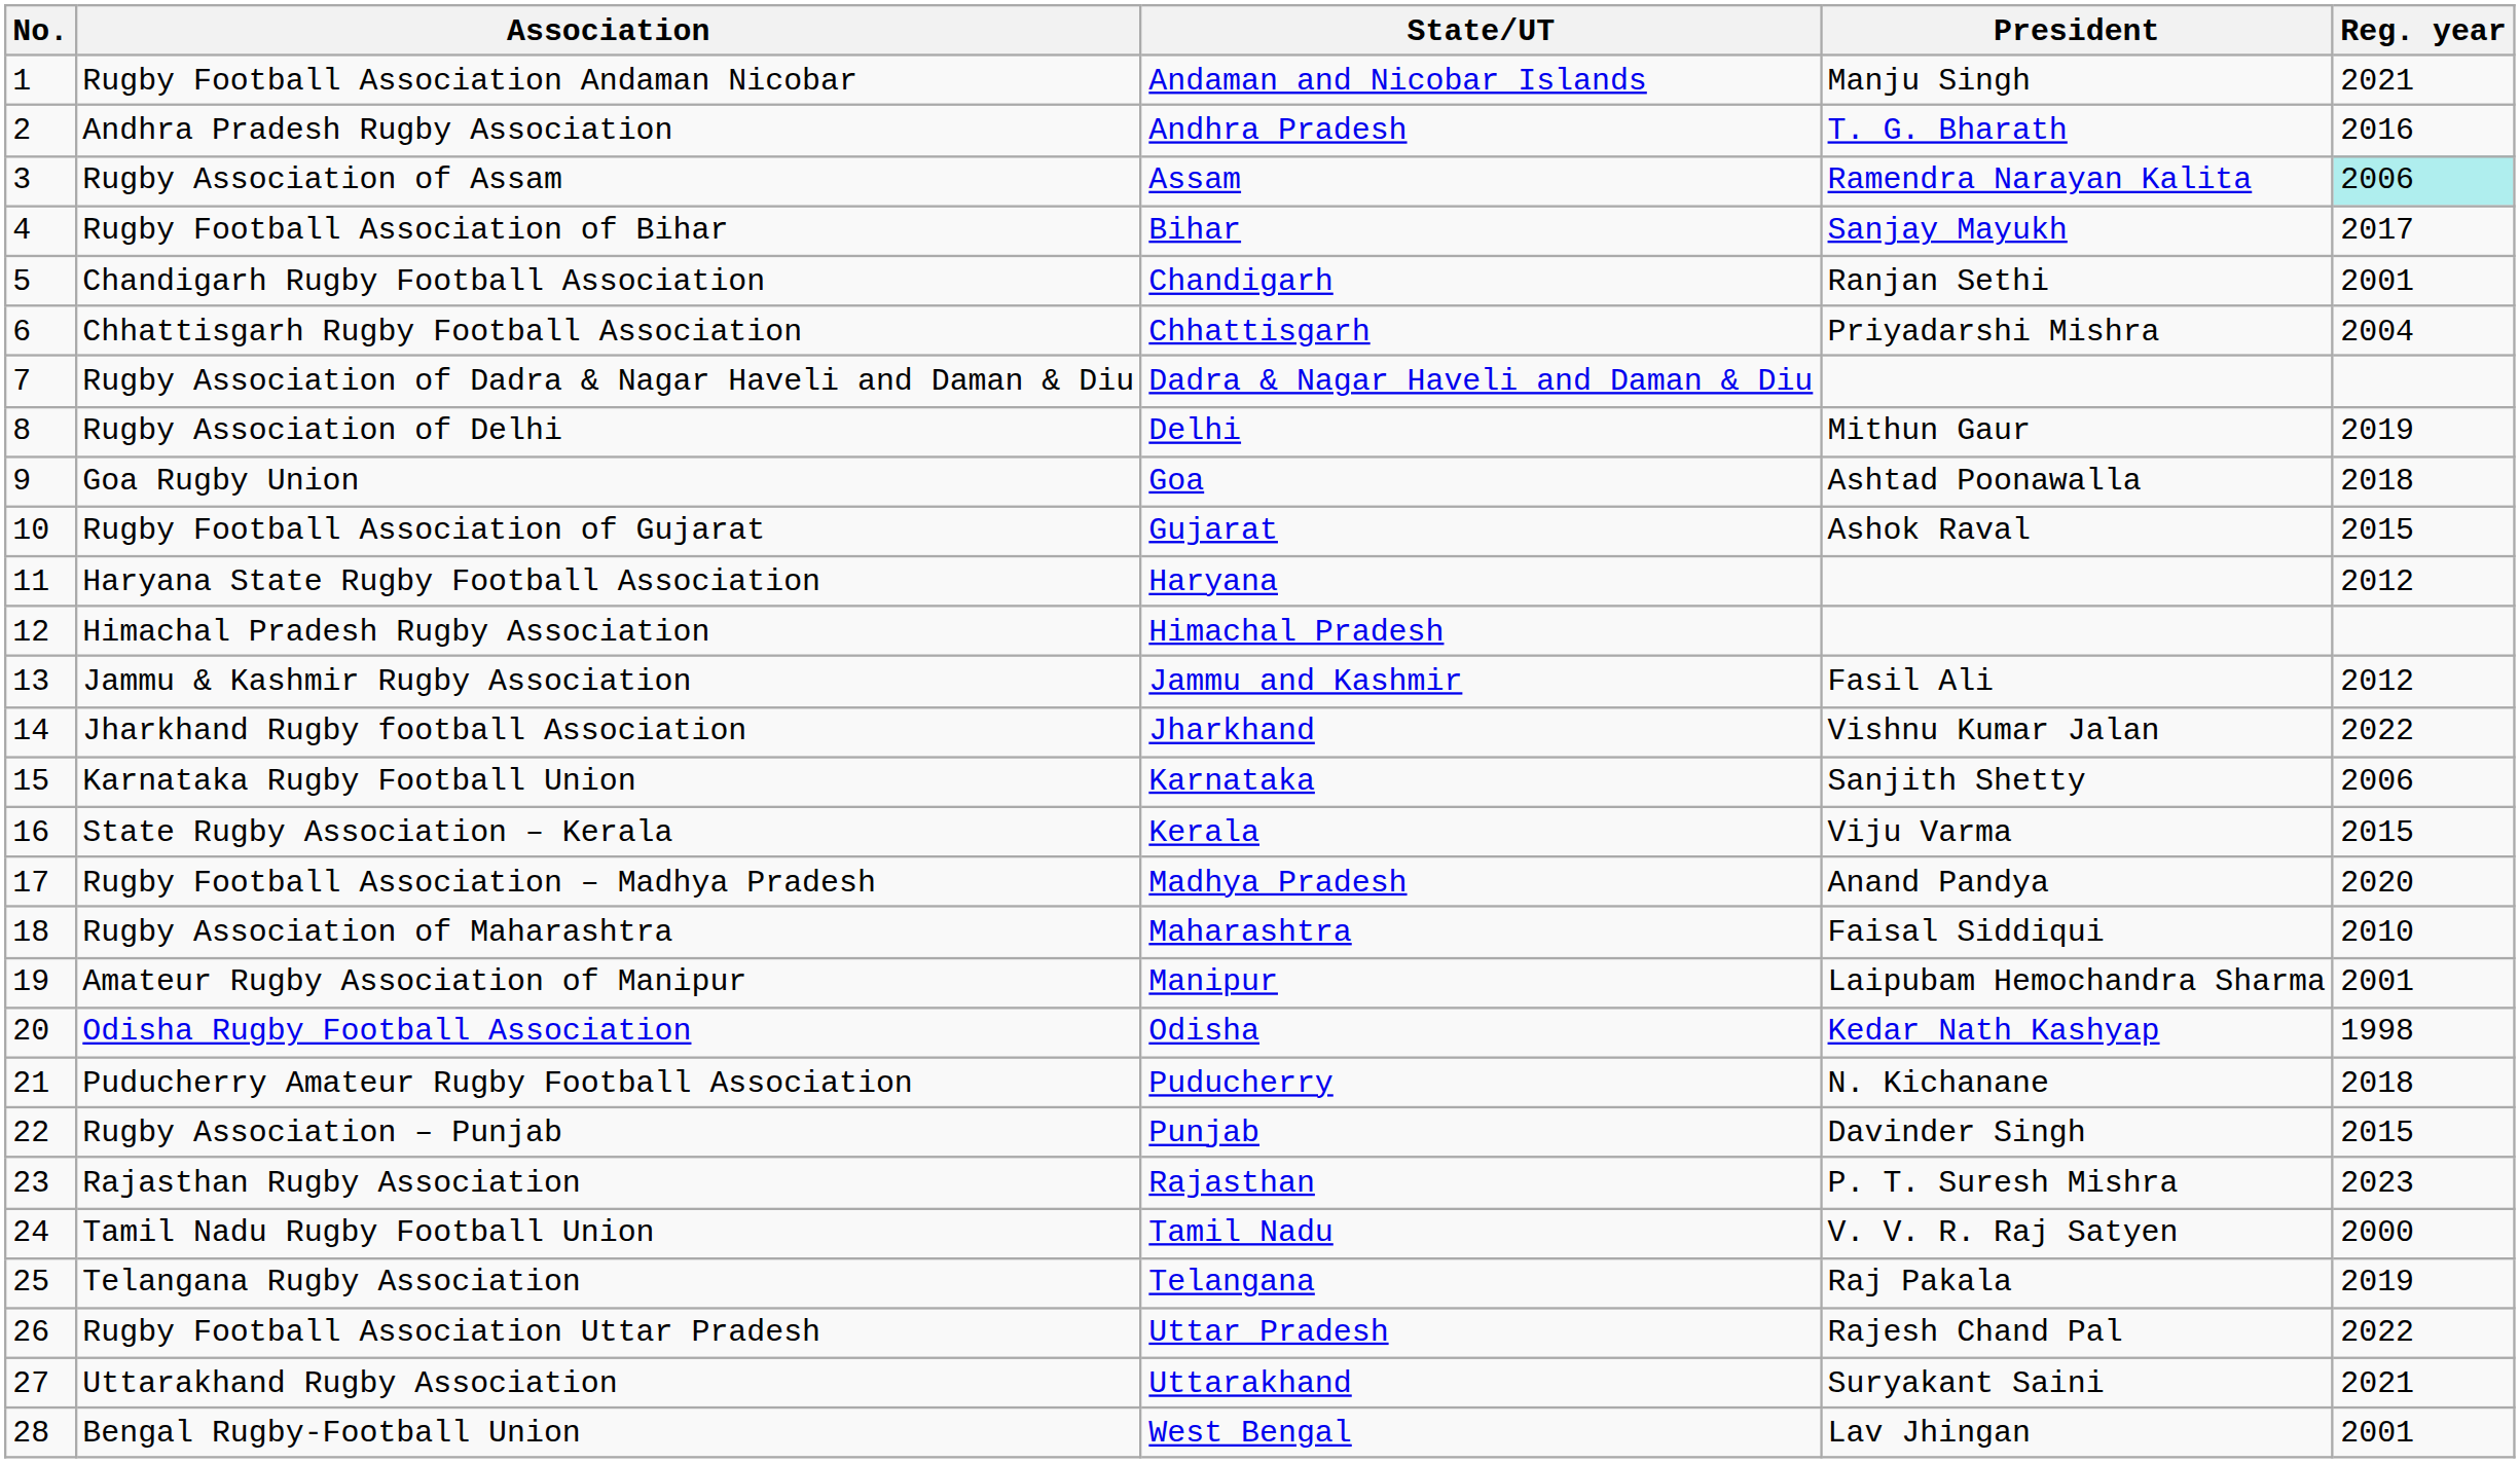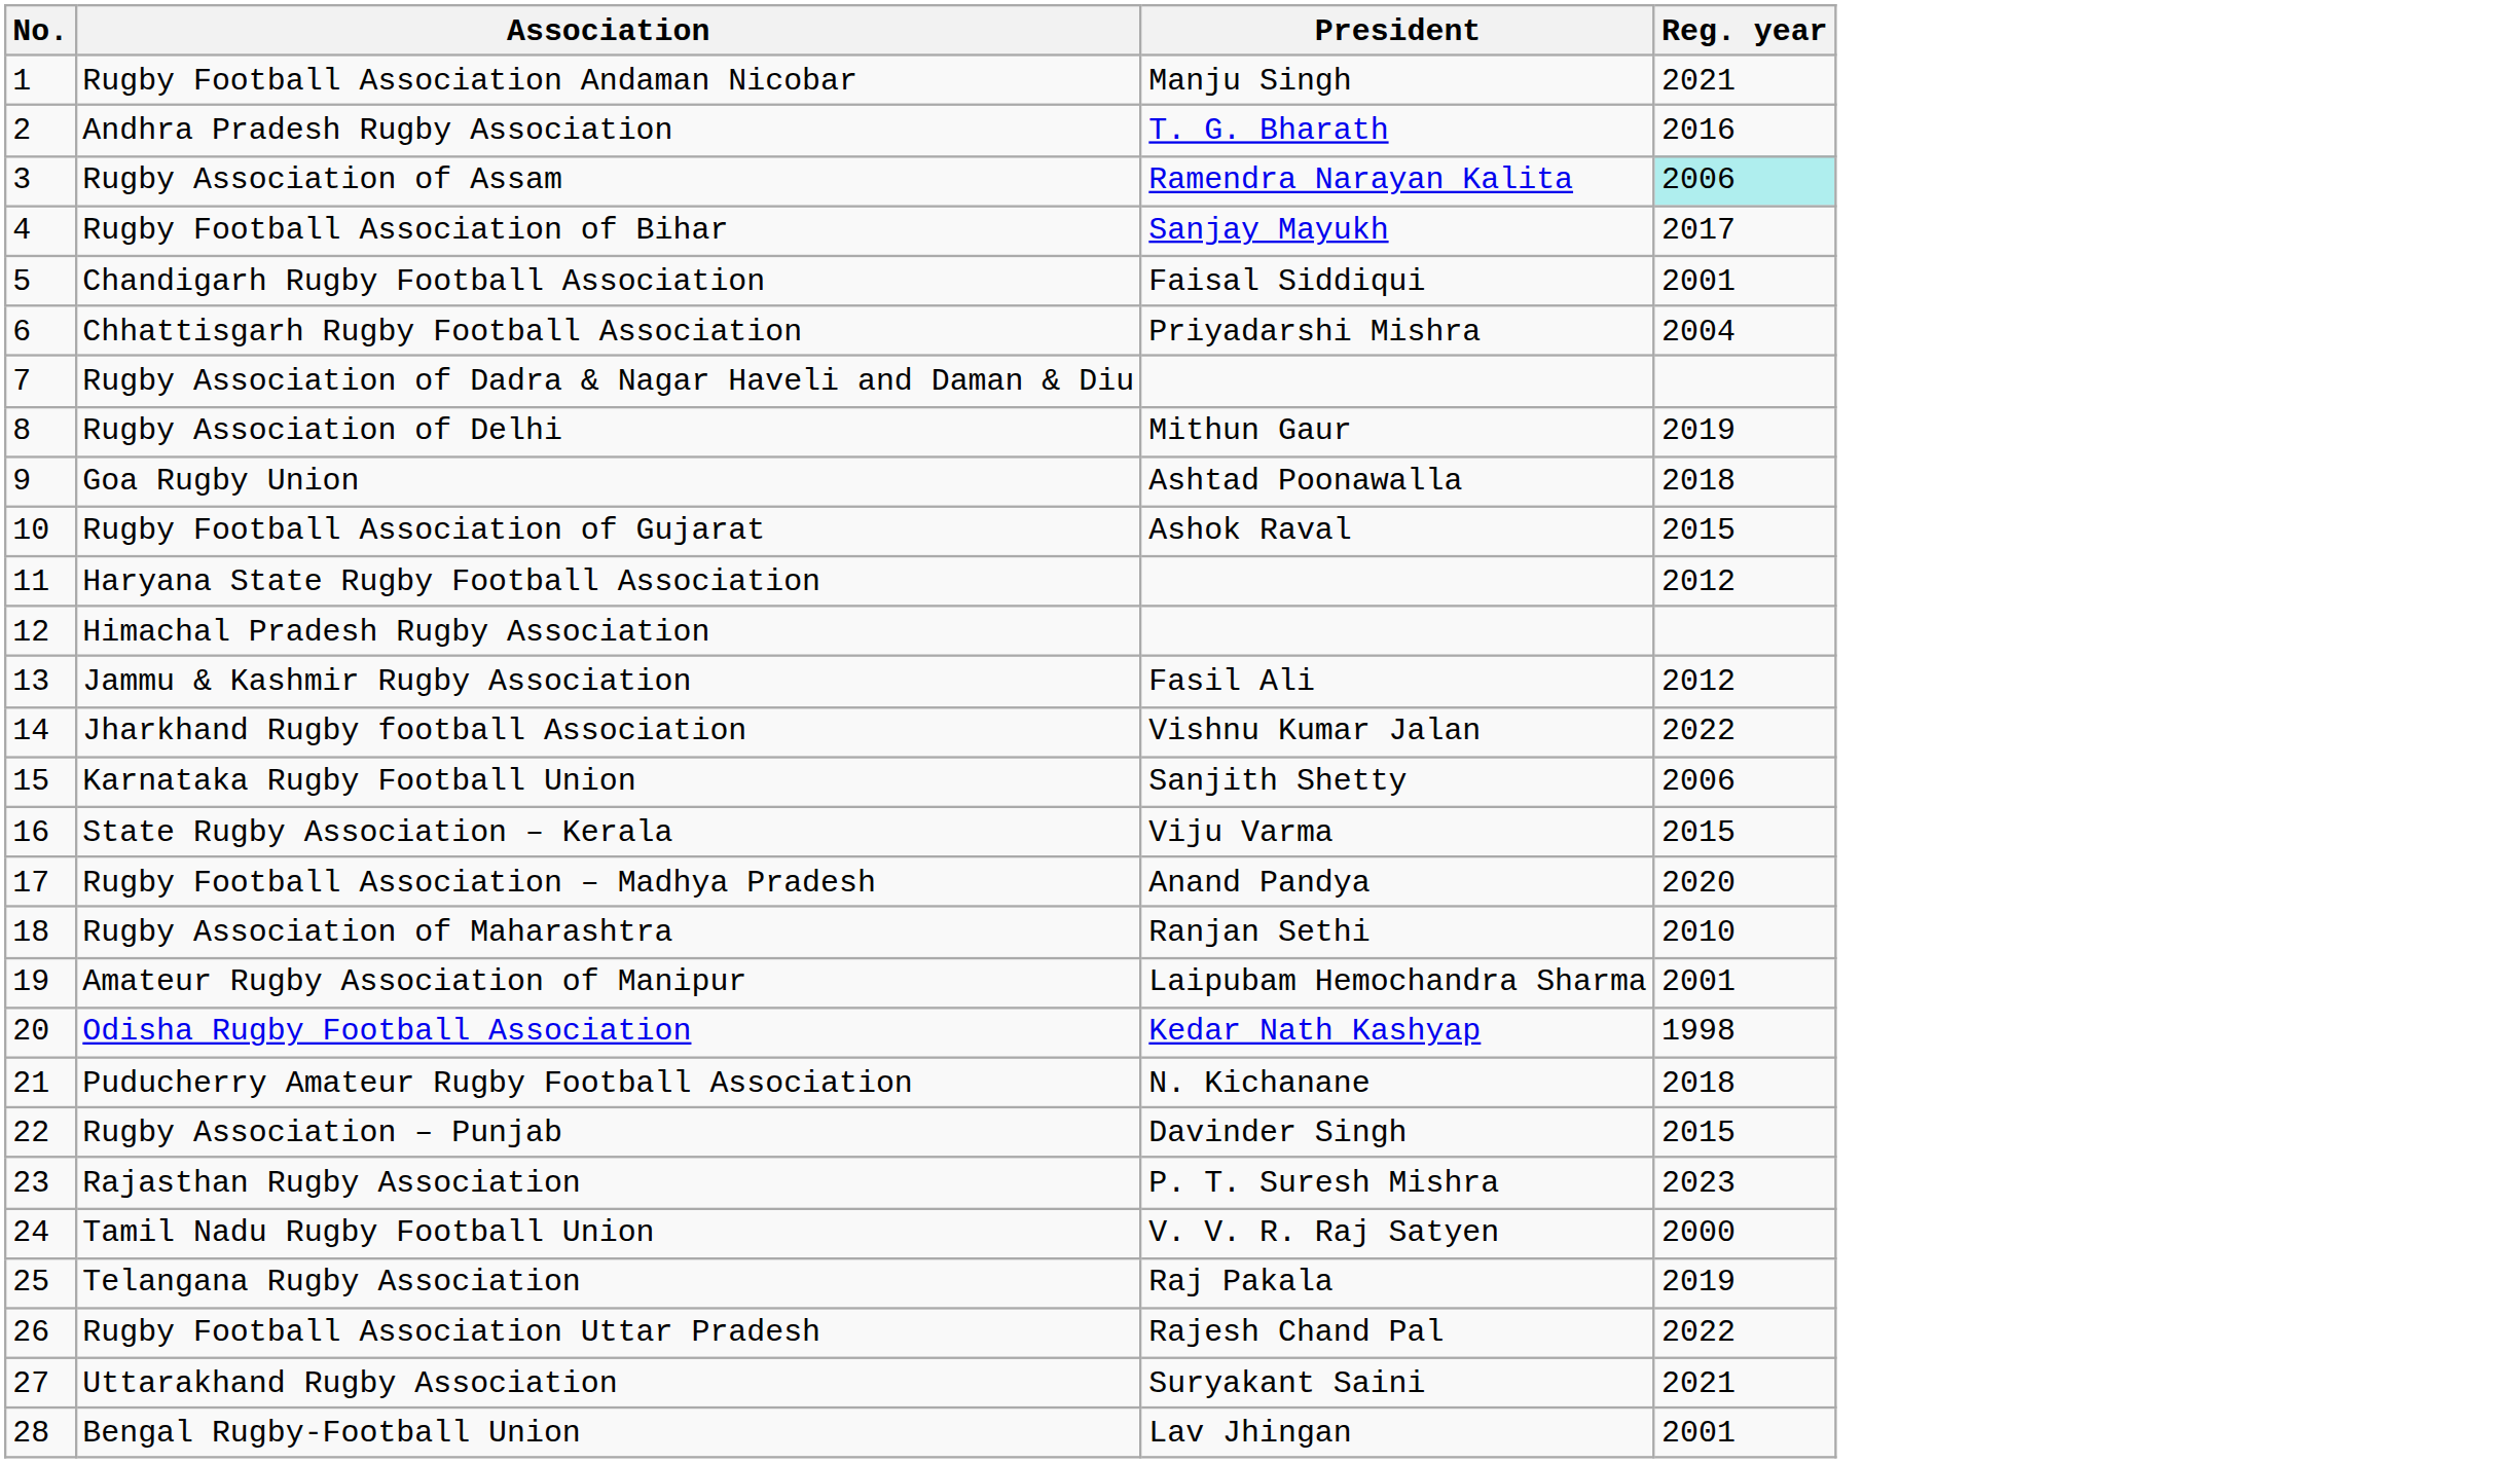 <table class="wikitable sortable">
 <tr>
 <th>No.</th>
 <th>Association</th>
-<th>State/UT</th>
 <th>President</th>
 <th>Reg. year</th>
 </tr>
 <tr>
 <td>1</td>
 <td>Rugby Football Association Andaman Nicobar</td>
-<td><a href='#'>Andaman and Nicobar Islands</a></td>
 <td>Manju Singh</td>
 <td>2021</td>
 </tr>
 <tr>
 <td>2</td>
 <td>Andhra Pradesh Rugby Association</td>
-<td><a href='#'>Andhra Pradesh</a></td>
 <td><a href='#'>T. G. Bharath</a></td>
 <td>2016</td>
 </tr>
 <tr>
 <td>3</td>
 <td>Rugby Association of Assam</td>
-<td><a href='#'>Assam</a></td>
 <td><a href='#'>Ramendra Narayan Kalita</a></td>
 <td style="background: paleturquoise;">2006</td>
 </tr>
 <tr>
 <td>4</td>
 <td>Rugby Football Association of Bihar</td>
-<td><a href='#'>Bihar</a></td>
 <td><a href='#'>Sanjay Mayukh</a></td>
 <td>2017</td>
 </tr>
 <tr>
 <td>5</td>
 <td>Chandigarh Rugby Football Association</td>
-<td><a href='#'>Chandigarh</a></td>
-<td>Ranjan Sethi</td>
+<td>Faisal Siddiqui</td>
 <td>2001</td>
 </tr>
 <tr>
 <td>6</td>
 <td>Chhattisgarh Rugby Football Association</td>
-<td><a href='#'>Chhattisgarh</a></td>
 <td>Priyadarshi Mishra</td>
 <td>2004</td>
 </tr>
 <tr>
 <td>7</td>
 <td>Rugby Association of Dadra & Nagar Haveli and Daman & Diu</td>
-<td><a href='#'>Dadra & Nagar Haveli and Daman & Diu</a></td>
 <td></td>
 <td></td>
 </tr>
 <tr>
 <td>8</td>
 <td>Rugby Association of Delhi</td>
-<td><a href='#'>Delhi</a></td>
 <td>Mithun Gaur</td>
 <td>2019</td>
 </tr>
 <tr>
 <td>9</td>
 <td>Goa Rugby Union</td>
-<td><a href='#'>Goa</a></td>
 <td>Ashtad Poonawalla</td>
 <td>2018</td>
 </tr>
 <tr>
 <td>10</td>
 <td>Rugby Football Association of Gujarat</td>
-<td><a href='#'>Gujarat</a></td>
 <td>Ashok Raval</td>
 <td>2015</td>
 </tr>
 <tr>
 <td>11</td>
 <td>Haryana State Rugby Football Association</td>
-<td><a href='#'>Haryana</a></td>
 <td></td>
 <td>2012</td>
 </tr>
 <tr>
 <td>12</td>
 <td>Himachal Pradesh Rugby Association</td>
-<td><a href='#'>Himachal Pradesh</a></td>
 <td></td>
 <td></td>
 </tr>
 <tr>
 <td>13</td>
 <td>Jammu & Kashmir Rugby Association</td>
-<td><a href='#'>Jammu and Kashmir</a></td>
 <td>Fasil Ali</td>
 <td>2012</td>
 </tr>
 <tr>
 <td>14</td>
 <td>Jharkhand Rugby football Association</td>
-<td><a href='#'>Jharkhand</a></td>
 <td>Vishnu Kumar Jalan</td>
 <td>2022</td>
 </tr>
 <tr>
 <td>15</td>
 <td>Karnataka Rugby Football Union</td>
-<td><a href='#'>Karnataka</a></td>
 <td>Sanjith Shetty</td>
 <td>2006</td>
 </tr>
 <tr>
 <td>16</td>
 <td>State Rugby Association – Kerala</td>
-<td><a href='#'>Kerala</a></td>
 <td>Viju Varma</td>
 <td>2015</td>
 </tr>
 <tr>
 <td>17</td>
 <td>Rugby Football Association – Madhya Pradesh</td>
-<td><a href='#'>Madhya Pradesh</a></td>
 <td>Anand Pandya</td>
 <td>2020</td>
 </tr>
 <tr>
 <td>18</td>
 <td>Rugby Association of Maharashtra</td>
-<td><a href='#'>Maharashtra</a></td>
-<td>Faisal Siddiqui</td>
+<td>Ranjan Sethi</td>
 <td>2010</td>
 </tr>
 <tr>
 <td>19</td>
 <td>Amateur Rugby Association of Manipur</td>
-<td><a href='#'>Manipur</a></td>
 <td>Laipubam Hemochandra Sharma</td>
 <td>2001</td>
 </tr>
 <tr>
 <td>20</td>
 <td><a href='#'>Odisha Rugby Football Association</a></td>
-<td><a href='#'>Odisha</a></td>
 <td><a href='#'>Kedar Nath Kashyap</a></td>
 <td>1998</td>
 </tr>
 <tr>
 <td>21</td>
 <td>Puducherry Amateur Rugby Football Association</td>
-<td><a href='#'>Puducherry</a></td>
 <td>N. Kichanane</td>
 <td>2018</td>
 </tr>
 <tr>
 <td>22</td>
 <td>Rugby Association – Punjab</td>
-<td><a href='#'>Punjab</a></td>
 <td>Davinder Singh</td>
 <td>2015</td>
 </tr>
 <tr>
 <td>23</td>
 <td>Rajasthan Rugby Association</td>
-<td><a href='#'>Rajasthan</a></td>
 <td>P. T. Suresh Mishra</td>
 <td>2023</td>
 </tr>
 <tr>
 <td>24</td>
 <td>Tamil Nadu Rugby Football Union</td>
-<td><a href='#'>Tamil Nadu</a></td>
 <td>V. V. R. Raj Satyen</td>
 <td>2000</td>
 </tr>
 <tr>
 <td>25</td>
 <td>Telangana Rugby Association</td>
-<td><a href='#'>Telangana</a></td>
 <td>Raj Pakala</td>
 <td>2019</td>
 </tr>
 <tr>
 <td>26</td>
 <td>Rugby Football Association Uttar Pradesh</td>
-<td><a href='#'>Uttar Pradesh</a></td>
 <td>Rajesh Chand Pal</td>
 <td>2022</td>
 </tr>
 <tr>
 <td>27</td>
 <td>Uttarakhand Rugby Association</td>
-<td><a href='#'>Uttarakhand</a></td>
 <td>Suryakant Saini</td>
 <td>2021</td>
 </tr>
 <tr>
 <td>28</td>
 <td>Bengal Rugby-Football Union</td>
-<td><a href='#'>West Bengal</a></td>
 <td>Lav Jhingan</td>
 <td>2001</td>
 </tr>
 </table>
